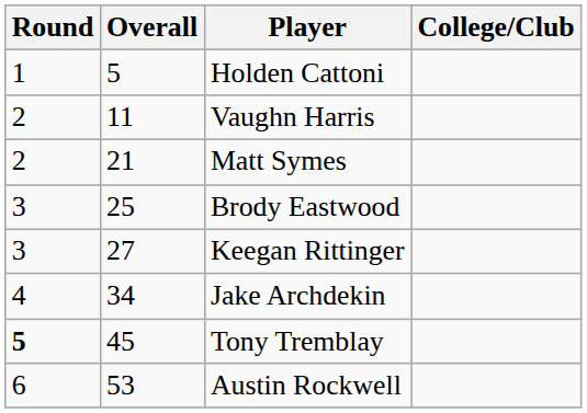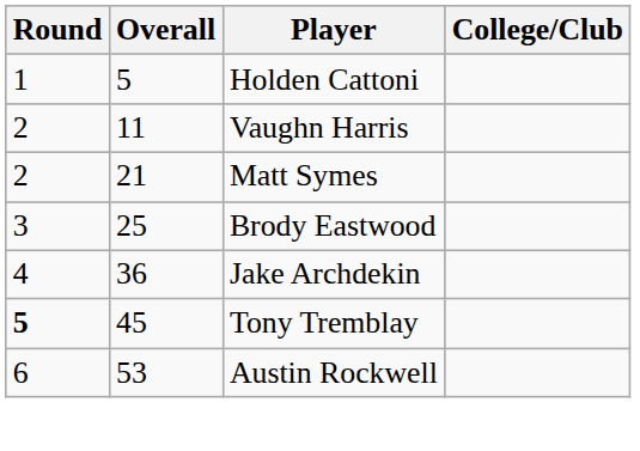 <table class="wikitable">
 <tr>
 <th>Round</th>
 <th>Overall</th>
 <th>Player</th>
 <th>College/Club</th>
 </tr>
 <tr>
 <td>1</td>
 <td>5</td>
 <td>Holden Cattoni</td>
 <td></td>
 </tr>
 <tr>
 <td>2</td>
 <td>11</td>
 <td>Vaughn Harris</td>
 <td></td>
 </tr>
 <tr>
 <td>2</td>
 <td>21</td>
 <td>Matt Symes</td>
 <td></td>
 </tr>
 <tr>
 <td>3</td>
 <td>25</td>
 <td>Brody Eastwood</td>
 <td></td>
 </tr>
 <tr>
-<td>3</td>
-<td>27</td>
-<td>Keegan Rittinger</td>
-<td></td>
-</tr>
-<tr>
 <td>4</td>
-<td>34</td>
+<td>36</td>
 <td>Jake Archdekin</td>
 <td></td>
 </tr>
 <tr>
 <td><strong>5</strong></td>
 <td>45</td>
 <td>Tony Tremblay</td>
 <td></td>
 </tr>
 <tr>
 <td>6</td>
 <td>53</td>
 <td>Austin Rockwell</td>
 <td></td>
 </tr>
 </table>
